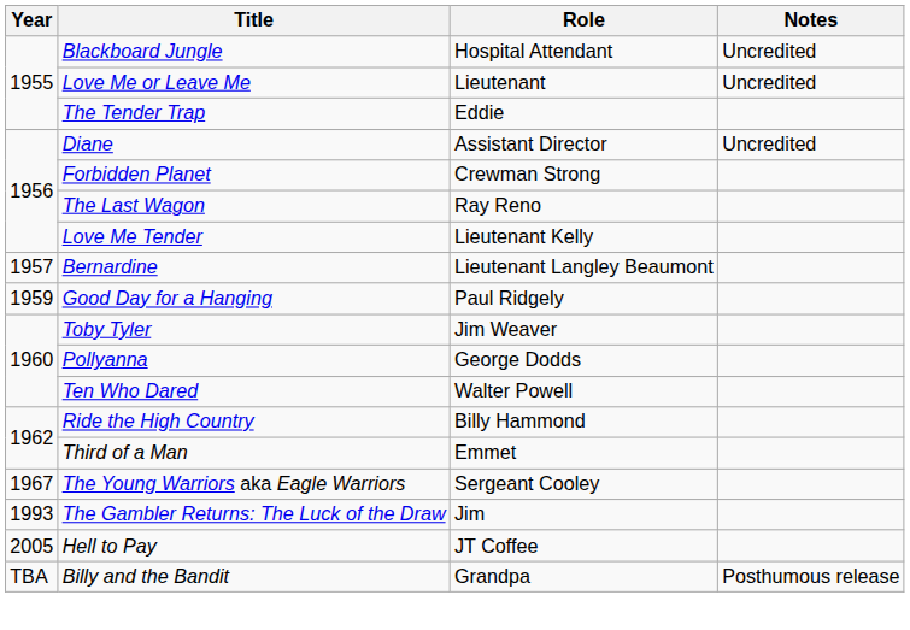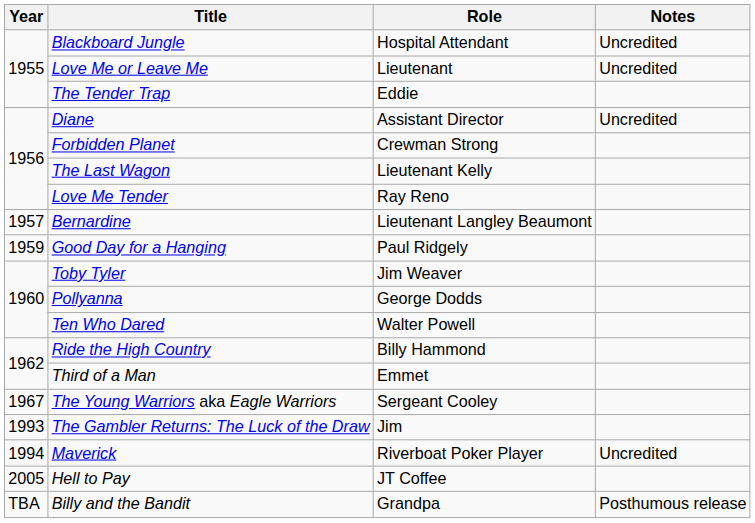 <table class="wikitable">
 <tr>
 <th>Year</th>
 <th>Title</th>
 <th>Role</th>
 <th>Notes</th>
 </tr>
 <tr>
 <td rowspan=3>1955</td>
 <td><em><a href='#'>Blackboard Jungle</a></em></td>
 <td>Hospital Attendant</td>
 <td>Uncredited</td>
 </tr>
 <tr>
 <td><em><a href='#'>Love Me or Leave Me</a></em></td>
 <td>Lieutenant</td>
 <td>Uncredited</td>
 </tr>
 <tr>
 <td><em><a href='#'>The Tender Trap</a></em></td>
 <td>Eddie</td>
 <td></td>
 </tr>
 <tr>
 <td rowspan=4>1956</td>
 <td><em><a href='#'>Diane</a></em></td>
 <td>Assistant Director</td>
 <td>Uncredited</td>
 </tr>
 <tr>
 <td><em><a href='#'>Forbidden Planet</a></em></td>
 <td>Crewman Strong</td>
 <td></td>
 </tr>
 <tr>
 <td><em><a href='#'>The Last Wagon</a></em></td>
-<td>Ray Reno</td>
+<td>Lieutenant Kelly</td>
 <td></td>
 </tr>
 <tr>
 <td><em><a href='#'>Love Me Tender</a></em></td>
-<td>Lieutenant Kelly</td>
+<td>Ray Reno</td>
 <td></td>
 </tr>
 <tr>
 <td>1957</td>
 <td><em><a href='#'>Bernardine</a></em></td>
 <td>Lieutenant Langley Beaumont</td>
 <td></td>
 </tr>
 <tr>
 <td>1959</td>
 <td><em><a href='#'>Good Day for a Hanging</a></em></td>
 <td>Paul Ridgely</td>
 <td></td>
 </tr>
 <tr>
 <td rowspan=3>1960</td>
 <td><em><a href='#'>Toby Tyler</a></em></td>
 <td>Jim Weaver</td>
 <td></td>
 </tr>
 <tr>
 <td><em><a href='#'>Pollyanna</a></em></td>
 <td>George Dodds</td>
 <td></td>
 </tr>
 <tr>
 <td><em><a href='#'>Ten Who Dared</a></em></td>
 <td>Walter Powell</td>
 <td></td>
 </tr>
 <tr>
 <td rowspan=2>1962</td>
 <td><em><a href='#'>Ride the High Country</a></em></td>
 <td>Billy Hammond</td>
 <td></td>
 </tr>
 <tr>
 <td><em>Third of a Man</em></td>
 <td>Emmet</td>
 <td></td>
 </tr>
 <tr>
 <td>1967</td>
 <td><em><a href='#'>The Young Warriors</a></em> aka <em>Eagle Warriors</em></td>
 <td>Sergeant Cooley</td>
 <td></td>
 </tr>
 <tr>
 <td>1993</td>
 <td><em><a href='#'>The Gambler Returns: The Luck of the Draw</a></em></td>
 <td>Jim</td>
 <td></td>
 </tr>
 <tr>
+<td>1994</td>
+<td><em><a href='#'>Maverick</a></em></td>
+<td>Riverboat Poker Player</td>
+<td>Uncredited</td>
+</tr>
+<tr>
 <td>2005</td>
 <td><em>Hell to Pay</em></td>
 <td>JT Coffee</td>
 <td></td>
 </tr>
 <tr>
 <td>TBA</td>
 <td><em>Billy and the Bandit</em></td>
 <td>Grandpa</td>
 <td>Posthumous release</td>
 </tr>
 </table>
